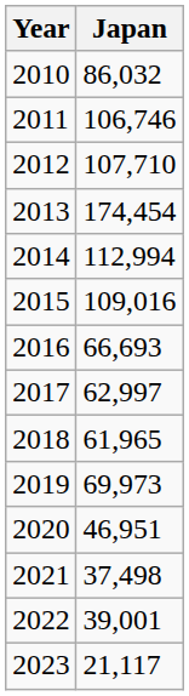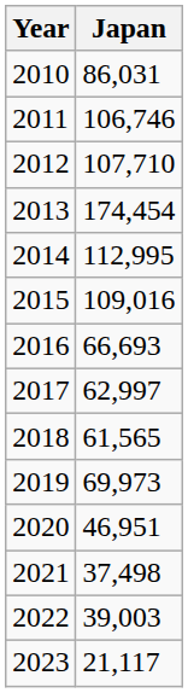 <table class="wikitable">
 <tr>
 <th>Year</th>
 <th>Japan</th>
 </tr>
 <tr>
 <td>2010</td>
-<td>86,032</td>
+<td>86,031</td>
 </tr>
 <tr>
 <td>2011</td>
 <td>106,746</td>
 </tr>
 <tr>
 <td>2012</td>
 <td>107,710</td>
 </tr>
 <tr>
 <td>2013</td>
 <td>174,454</td>
 </tr>
 <tr>
 <td>2014</td>
-<td>112,994</td>
+<td>112,995</td>
 </tr>
 <tr>
 <td>2015</td>
 <td>109,016</td>
 </tr>
 <tr>
 <td>2016</td>
 <td>66,693</td>
 </tr>
 <tr>
 <td>2017</td>
 <td>62,997</td>
 </tr>
 <tr>
 <td>2018</td>
-<td>61,965</td>
+<td>61,565</td>
 </tr>
 <tr>
 <td>2019</td>
 <td>69,973</td>
 </tr>
 <tr>
 <td>2020</td>
 <td>46,951</td>
 </tr>
 <tr>
 <td>2021</td>
 <td>37,498</td>
 </tr>
 <tr>
 <td>2022</td>
-<td>39,001</td>
+<td>39,003</td>
 </tr>
 <tr>
 <td>2023</td>
 <td>21,117</td>
 </tr>
 </table>
